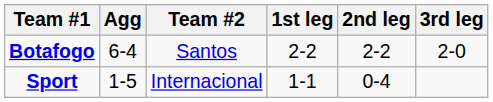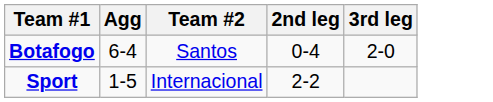 <table class="wikitable" style="text-align: center">
 <tr>
 <th>Team #1</th>
 <th>Agg</th>
 <th>Team #2</th>
-<th>1st leg</th>
 <th>2nd leg</th>
 <th>3rd leg</th>
 </tr>
 <tr>
 <td><strong><a href='#'>Botafogo</a></strong></td>
 <td>6-4</td>
 <td><a href='#'>Santos</a></td>
-<td>2-2</td>
-<td>2-2</td>
+<td>0-4</td>
 <td>2-0</td>
 </tr>
 <tr>
 <td><strong><a href='#'>Sport</a></strong></td>
 <td>1-5</td>
 <td><a href='#'>Internacional</a></td>
-<td>1-1</td>
-<td>0-4</td>
+<td>2-2</td>
 <td></td>
 </tr>
 </table>
